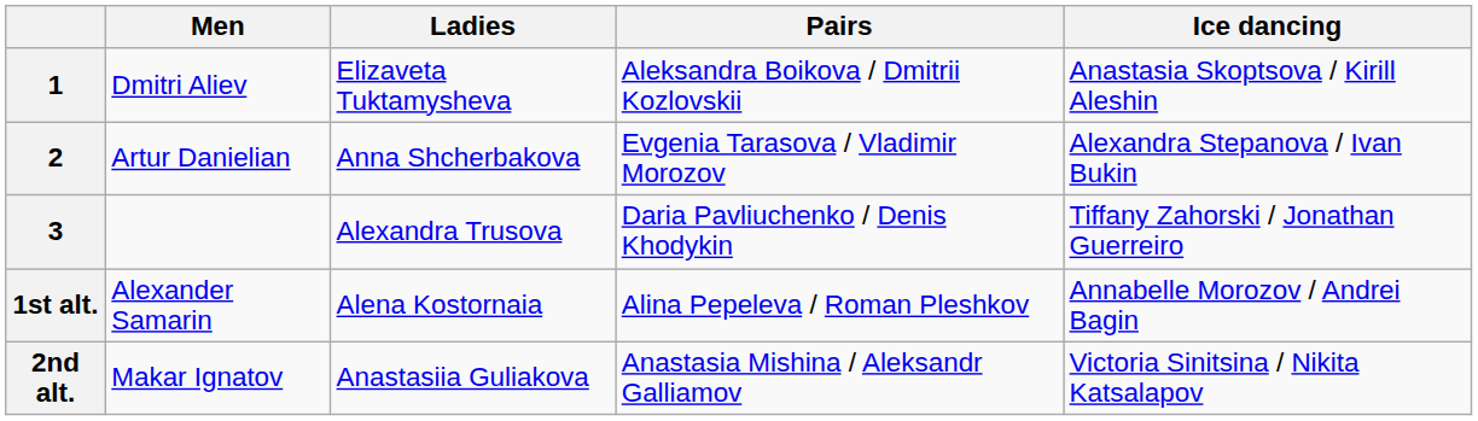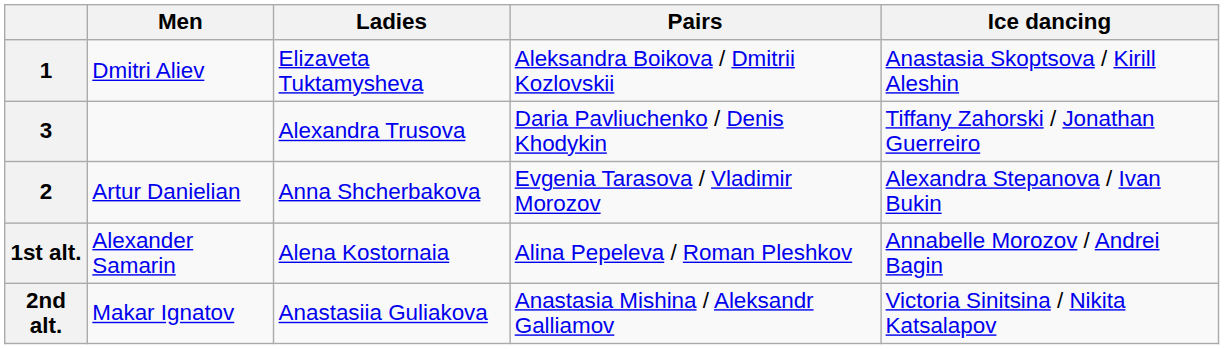 <table class="wikitable">
 <tr>
 <th></th>
 <th>Men</th>
 <th>Ladies</th>
 <th>Pairs</th>
 <th>Ice dancing</th>
 </tr>
 <tr>
 <th>1</th>
 <td><a href='#'>Dmitri Aliev</a></td>
 <td><a href='#'>Elizaveta Tuktamysheva</a></td>
 <td><a href='#'>Aleksandra Boikova</a> / <a href='#'>Dmitrii Kozlovskii</a></td>
 <td><a href='#'>Anastasia Skoptsova</a> / <a href='#'>Kirill Aleshin</a></td>
 </tr>
 <tr>
+<th>3</th>
+<td></td>
+<td><a href='#'>Alexandra Trusova</a></td>
+<td><a href='#'>Daria Pavliuchenko</a> / <a href='#'>Denis Khodykin</a></td>
+<td><a href='#'>Tiffany Zahorski</a> / <a href='#'>Jonathan Guerreiro</a></td>
+</tr>
+<tr>
 <th>2</th>
 <td><a href='#'>Artur Danielian</a></td>
 <td><a href='#'>Anna Shcherbakova</a></td>
 <td><a href='#'>Evgenia Tarasova</a> / <a href='#'>Vladimir Morozov</a></td>
 <td><a href='#'>Alexandra Stepanova</a> / <a href='#'>Ivan Bukin</a></td>
-</tr>
-<tr>
-<th>3</th>
-<td></td>
-<td><a href='#'>Alexandra Trusova</a></td>
-<td><a href='#'>Daria Pavliuchenko</a> / <a href='#'>Denis Khodykin</a></td>
-<td><a href='#'>Tiffany Zahorski</a> / <a href='#'>Jonathan Guerreiro</a></td>
 </tr>
 <tr>
 <th>1st alt.</th>
 <td><a href='#'>Alexander Samarin</a></td>
 <td><a href='#'>Alena Kostornaia</a></td>
 <td><a href='#'>Alina Pepeleva</a> / <a href='#'>Roman Pleshkov</a></td>
 <td><a href='#'>Annabelle Morozov</a> / <a href='#'>Andrei Bagin</a></td>
 </tr>
 <tr>
 <th>2nd alt.</th>
 <td><a href='#'>Makar Ignatov</a></td>
 <td><a href='#'>Anastasiia Guliakova</a></td>
 <td><a href='#'>Anastasia Mishina</a> / <a href='#'>Aleksandr Galliamov</a></td>
 <td><a href='#'>Victoria Sinitsina</a> / <a href='#'>Nikita Katsalapov</a></td>
 </tr>
 </table>
